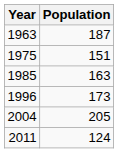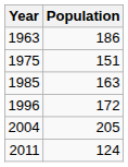 <table class="wikitable" style="line-height:1.1em;">
 <tr>
 <th>Year</th>
 <th>Population</th>
 </tr>
 <tr align="right">
 <td>1963</td>
-<td>187</td>
+<td>186</td>
 </tr>
 <tr align="right">
 <td>1975</td>
 <td>151</td>
 </tr>
 <tr align="right">
 <td>1985</td>
 <td>163</td>
 </tr>
 <tr align="right">
 <td>1996</td>
-<td>173</td>
+<td>172</td>
 </tr>
 <tr align="right">
 <td>2004</td>
 <td>205</td>
 </tr>
 <tr align="right">
 <td>2011</td>
 <td>124</td>
 </tr>
 </table>
